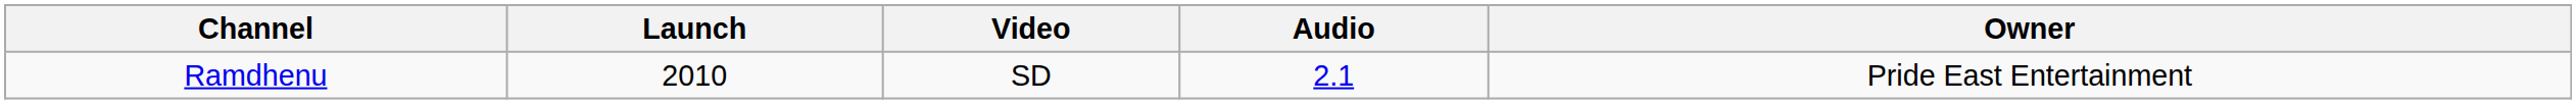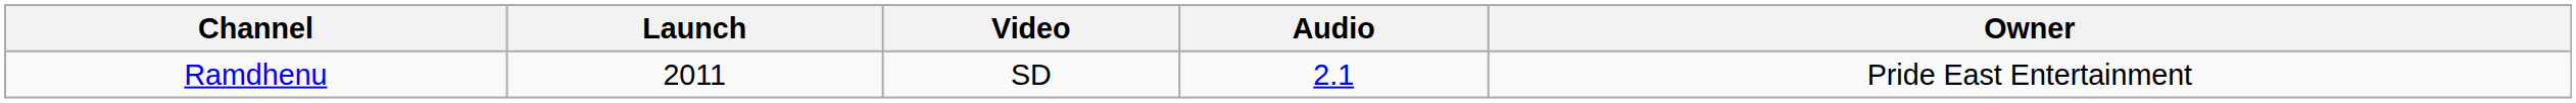 <table class="wikitable sortable" style="border-collapse:collapse; font-size: 90%; text-align:center" width="100%">
 <tr>
 <th>Channel</th>
 <th>Launch</th>
 <th>Video</th>
 <th>Audio</th>
 <th>Owner</th>
 </tr>
 <tr>
 <td><a href='#'>Ramdhenu</a></td>
-<td>2010</td>
+<td>2011</td>
 <td>SD</td>
 <td><a href='#'>2.1</a></td>
 <td>Pride East Entertainment</td>
 </tr>
 </table>
